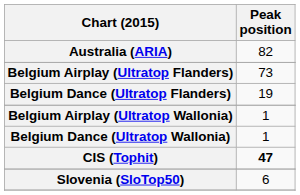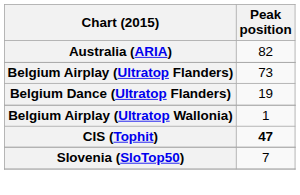 <table class="wikitable sortable plainrowheaders" style="text-align:center">
 <tr>
 <th>Chart (2015)</th>
 <th>Peak<br>position</th>
 </tr>
 <tr>
 <th scope="row">Australia (<a href='#'>ARIA</a>)</th>
 <td>82</td>
 </tr>
 <tr>
 </tr>
 <tr>
 </tr>
 <tr>
 <th scope="row">Belgium Airplay (<a href='#'>Ultratop</a> Flanders)</th>
 <td>73</td>
 </tr>
 <tr>
 <th scope="row">Belgium Dance (<a href='#'>Ultratop</a> Flanders)</th>
 <td>19</td>
 </tr>
 <tr>
 </tr>
 <tr>
 <th scope="row">Belgium Airplay (<a href='#'>Ultratop</a> Wallonia)</th>
-<td>1</td>
-</tr>
-<tr>
-<th scope="row">Belgium Dance (<a href='#'>Ultratop</a> Wallonia)</th>
 <td>1</td>
 </tr>
 <tr>
 <th scope="row">CIS (<a href='#'>Tophit</a>)</th>
 <td><strong>47</strong></td>
 </tr>
 <tr>
 </tr>
 <tr>
 </tr>
 <tr>
 </tr>
 <tr>
 </tr>
 <tr>
 </tr>
 <tr>
 </tr>
 <tr>
 </tr>
 <tr>
 </tr>
 <tr>
 </tr>
 <tr>
 </tr>
 <tr>
 </tr>
 <tr>
 </tr>
 <tr>
 </tr>
 <tr>
 </tr>
 <tr>
 </tr>
 <tr>
 <th scope="row">Slovenia (<a href='#'>SloTop50</a>)</th>
-<td align=center>6</td>
+<td align=center>7</td>
 </tr>
 <tr>
 </tr>
 <tr>
 </tr>
 <tr>
 </tr>
 <tr>
 </tr>
 <tr>
 </tr>
 </table>
